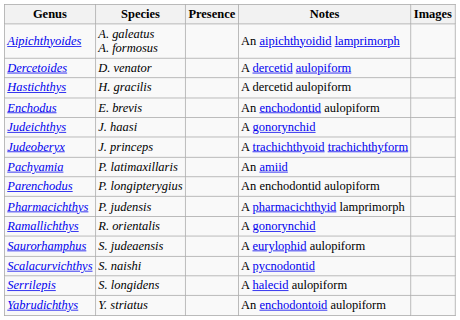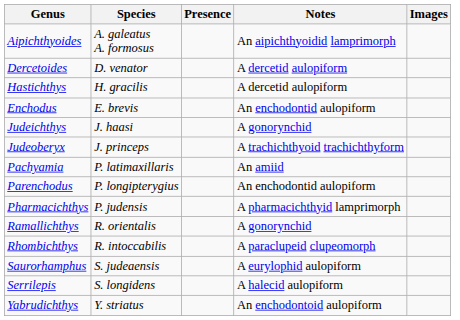 <table class="wikitable" align="center">
 <tr>
 <th>Genus</th>
 <th>Species</th>
 <th>Presence</th>
 <th>Notes</th>
 <th>Images</th>
 </tr>
 <tr>
 <td><em><a href='#'>Aipichthyoides</a></em></td>
 <td><em>A. galeatus</em><br><em>A. formosus</em></td>
 <td></td>
 <td>An <a href='#'>aipichthyoidid</a> <a href='#'>lamprimorph</a></td>
 <td></td>
 </tr>
 <tr>
 <td><em><a href='#'>Dercetoides</a></em></td>
 <td><em>D. venator</em></td>
 <td></td>
 <td>A <a href='#'>dercetid</a> <a href='#'>aulopiform</a></td>
 <td></td>
 </tr>
 <tr>
 <td><em><a href='#'>Hastichthys</a></em></td>
 <td><em>H. gracilis</em></td>
 <td></td>
 <td>A dercetid aulopiform</td>
 <td></td>
 </tr>
 <tr>
 <td><em><a href='#'>Enchodus</a></em></td>
 <td><em>E. brevis</em></td>
 <td></td>
 <td>An <a href='#'>enchodontid</a> aulopiform</td>
 <td></td>
 </tr>
 <tr>
 <td><em><a href='#'>Judeichthys</a></em></td>
 <td><em>J. haasi</em></td>
 <td></td>
 <td>A <a href='#'>gonorynchid</a></td>
 <td></td>
 </tr>
 <tr>
 <td><em><a href='#'>Judeoberyx</a></em></td>
 <td><em>J. princeps</em></td>
 <td></td>
 <td>A <a href='#'>trachichthyoid</a> <a href='#'>trachichthyform</a></td>
 <td></td>
 </tr>
 <tr>
 <td><em><a href='#'>Pachyamia</a></em></td>
 <td><em>P. latimaxillaris</em></td>
 <td></td>
 <td>An <a href='#'>amiid</a></td>
 <td></td>
 </tr>
 <tr>
 <td><em><a href='#'>Parenchodus</a></em></td>
 <td><em>P. longipterygius</em></td>
 <td></td>
 <td>An enchodontid aulopiform</td>
 <td></td>
 </tr>
 <tr>
 <td><em><a href='#'>Pharmacichthys</a></em></td>
 <td><em>P. judensis</em></td>
 <td></td>
 <td>A <a href='#'>pharmacichthyid</a> lamprimorph</td>
 <td></td>
 </tr>
 <tr>
 <td><em><a href='#'>Ramallichthys</a></em></td>
 <td><em>R. orientalis</em></td>
 <td></td>
 <td>A <a href='#'>gonorynchid</a></td>
 <td></td>
 </tr>
 <tr>
+<td><em><a href='#'>Rhombichthys</a></em></td>
+<td><em>R. intoccabilis</em></td>
+<td></td>
+<td>A <a href='#'>paraclupeid</a> <a href='#'>clupeomorph</a></td>
+<td></td>
+</tr>
+<tr>
 <td><em><a href='#'>Saurorhamphus</a></em></td>
 <td><em>S. judeaensis</em></td>
 <td></td>
 <td>A <a href='#'>eurylophid</a> aulopiform</td>
-<td></td>
-</tr>
-<tr>
-<td><em><a href='#'>Scalacurvichthys</a></em></td>
-<td><em>S. naishi</em></td>
-<td></td>
-<td>A <a href='#'>pycnodontid</a></td>
 <td></td>
 </tr>
 <tr>
 <td><em><a href='#'>Serrilepis</a></em></td>
 <td><em>S. longidens</em></td>
 <td></td>
 <td>A <a href='#'>halecid</a> aulopiform</td>
 <td></td>
 </tr>
 <tr>
 <td><em><a href='#'>Yabrudichthys</a></em></td>
 <td><em>Y. striatus</em></td>
 <td></td>
 <td>An <a href='#'>enchodontoid</a> aulopiform</td>
 <td></td>
 </tr>
 </table>
